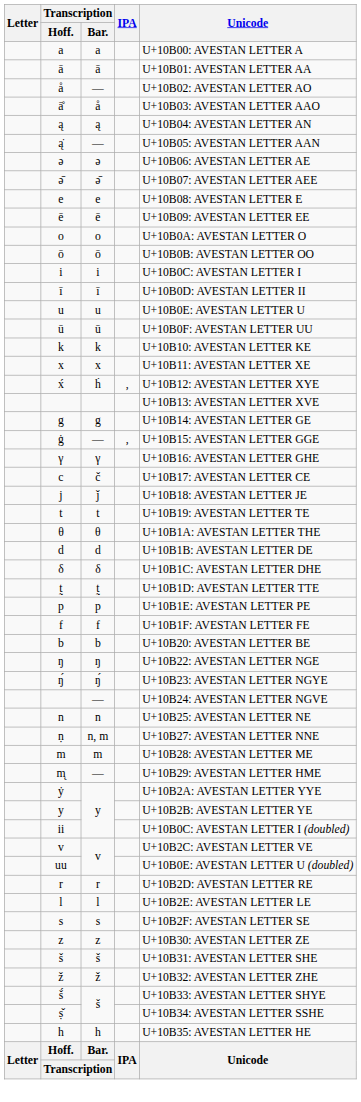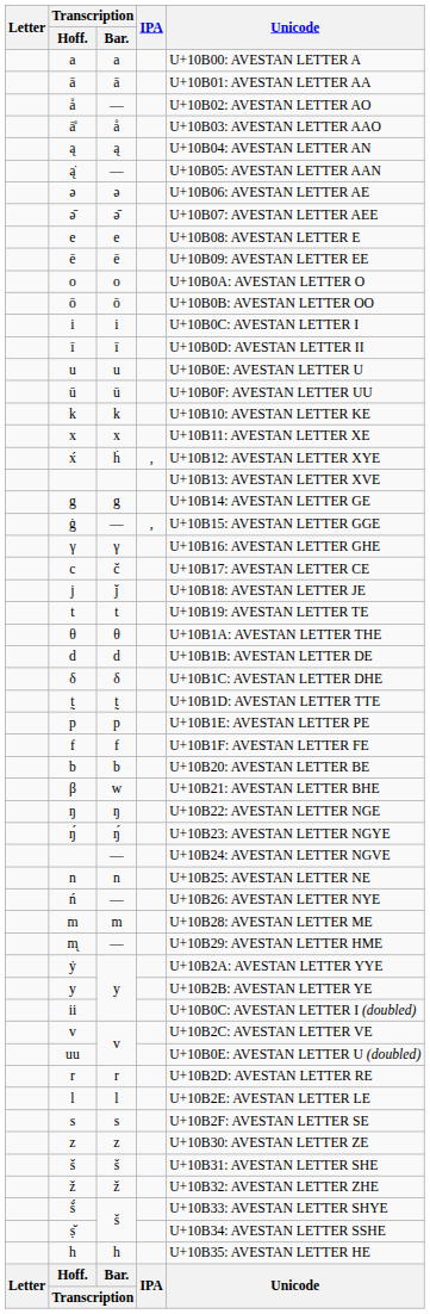 <table class="wikitable" style="text-align: center;">
 <tr>
 <th rowspan="2">Letter</th>
 <th colspan="2">Transcription</th>
 <th scope="col" rowspan="2"><a href='#'>IPA</a></th>
 <th rowspan="2"><a href='#'>Unicode</a></th>
 </tr>
 <tr>
 <th>Hoff.</th>
 <th>Bar.</th>
 </tr>
 <tr>
 <td></td>
 <td>a</td>
 <td>a</td>
 <td></td>
 <td style="text-align: left;">U+10B00: AVESTAN LETTER A</td>
 </tr>
 <tr>
 <td></td>
 <td>ā</td>
 <td>ā</td>
 <td></td>
 <td style="text-align: left;">U+10B01: AVESTAN LETTER AA</td>
 </tr>
 <tr>
 <td></td>
 <td>å</td>
 <td>—</td>
 <td></td>
 <td style="text-align: left;">U+10B02: AVESTAN LETTER AO</td>
 </tr>
 <tr>
 <td></td>
 <td>ā̊</td>
 <td>å</td>
 <td></td>
 <td style="text-align: left;">U+10B03: AVESTAN LETTER AAO</td>
 </tr>
 <tr>
 <td></td>
 <td>ą</td>
 <td>ą</td>
 <td></td>
 <td style="text-align: left;">U+10B04: AVESTAN LETTER AN</td>
 </tr>
 <tr>
 <td></td>
 <td>ą̇</td>
 <td>—</td>
 <td></td>
 <td style="text-align: left;">U+10B05: AVESTAN LETTER AAN</td>
 </tr>
 <tr>
 <td></td>
 <td>ə</td>
 <td>ə</td>
 <td></td>
 <td style="text-align: left;">U+10B06: AVESTAN LETTER AE</td>
 </tr>
 <tr>
 <td></td>
 <td>ə̄</td>
 <td>ə̄</td>
 <td></td>
 <td style="text-align: left;">U+10B07: AVESTAN LETTER AEE</td>
 </tr>
 <tr>
 <td></td>
 <td>e</td>
 <td>e</td>
 <td></td>
 <td style="text-align: left;">U+10B08: AVESTAN LETTER E</td>
 </tr>
 <tr>
 <td></td>
 <td>ē</td>
 <td>ē</td>
 <td></td>
 <td style="text-align: left;">U+10B09: AVESTAN LETTER EE</td>
 </tr>
 <tr>
 <td></td>
 <td>o</td>
 <td>o</td>
 <td></td>
 <td style="text-align: left;">U+10B0A: AVESTAN LETTER O</td>
 </tr>
 <tr>
 <td></td>
 <td>ō</td>
 <td>ō</td>
 <td></td>
 <td style="text-align: left;">U+10B0B: AVESTAN LETTER OO</td>
 </tr>
 <tr>
 <td></td>
 <td>i</td>
 <td>i</td>
 <td></td>
 <td style="text-align: left;">U+10B0C: AVESTAN LETTER I</td>
 </tr>
 <tr>
 <td></td>
 <td>ī</td>
 <td>ī</td>
 <td></td>
 <td style="text-align: left;">U+10B0D: AVESTAN LETTER II</td>
 </tr>
 <tr>
 <td></td>
 <td>u</td>
 <td>u</td>
 <td></td>
 <td style="text-align: left;">U+10B0E: AVESTAN LETTER U</td>
 </tr>
 <tr>
 <td></td>
 <td>ū</td>
 <td>ū</td>
 <td></td>
 <td style="text-align: left;">U+10B0F: AVESTAN LETTER UU</td>
 </tr>
 <tr>
 <td></td>
 <td>k</td>
 <td>k</td>
 <td></td>
 <td style="text-align: left;">U+10B10: AVESTAN LETTER KE</td>
 </tr>
 <tr>
 <td></td>
 <td>x</td>
 <td>x</td>
 <td></td>
 <td style="text-align: left;">U+10B11: AVESTAN LETTER XE</td>
 </tr>
 <tr>
 <td></td>
 <td>x́</td>
 <td>ḣ</td>
 <td>, </td>
 <td style="text-align: left;">U+10B12: AVESTAN LETTER XYE</td>
 </tr>
 <tr>
 <td></td>
 <td></td>
 <td></td>
 <td></td>
 <td style="text-align: left;">U+10B13: AVESTAN LETTER XVE</td>
 </tr>
 <tr>
 <td></td>
 <td>g</td>
 <td>g</td>
 <td></td>
 <td style="text-align: left;">U+10B14: AVESTAN LETTER GE</td>
 </tr>
 <tr>
 <td></td>
 <td>ġ</td>
 <td>—</td>
 <td>, </td>
 <td style="text-align: left;">U+10B15: AVESTAN LETTER GGE</td>
 </tr>
 <tr>
 <td></td>
 <td>γ</td>
 <td>γ</td>
 <td></td>
 <td style="text-align: left;">U+10B16: AVESTAN LETTER GHE</td>
 </tr>
 <tr>
 <td></td>
 <td>c</td>
 <td>č</td>
 <td></td>
 <td style="text-align: left;">U+10B17: AVESTAN LETTER CE</td>
 </tr>
 <tr>
 <td></td>
 <td>j</td>
 <td>ǰ</td>
 <td></td>
 <td style="text-align: left;">U+10B18: AVESTAN LETTER JE</td>
 </tr>
 <tr>
 <td></td>
 <td>t</td>
 <td>t</td>
 <td></td>
 <td style="text-align: left;">U+10B19: AVESTAN LETTER TE</td>
 </tr>
 <tr>
 <td></td>
 <td>θ</td>
 <td>θ</td>
 <td></td>
 <td style="text-align: left;">U+10B1A: AVESTAN LETTER THE</td>
 </tr>
 <tr>
 <td></td>
 <td>d</td>
 <td>d</td>
 <td></td>
 <td style="text-align: left;">U+10B1B: AVESTAN LETTER DE</td>
 </tr>
 <tr>
 <td></td>
 <td>δ</td>
 <td>δ</td>
 <td></td>
 <td style="text-align: left;">U+10B1C: AVESTAN LETTER DHE</td>
 </tr>
 <tr>
 <td></td>
 <td>t̰</td>
 <td>t̰</td>
 <td></td>
 <td style="text-align: left;">U+10B1D: AVESTAN LETTER TTE</td>
 </tr>
 <tr>
 <td></td>
 <td>p</td>
 <td>p</td>
 <td></td>
 <td style="text-align: left;">U+10B1E: AVESTAN LETTER PE</td>
 </tr>
 <tr>
 <td></td>
 <td>f</td>
 <td>f</td>
 <td></td>
 <td style="text-align: left;">U+10B1F: AVESTAN LETTER FE</td>
 </tr>
 <tr>
 <td></td>
 <td>b</td>
 <td>b</td>
 <td></td>
 <td style="text-align: left;">U+10B20: AVESTAN LETTER BE</td>
 </tr>
 <tr>
 <td></td>
+<td>β</td>
+<td>w</td>
+<td></td>
+<td style="text-align: left;">U+10B21: AVESTAN LETTER BHE</td>
+</tr>
+<tr>
+<td></td>
 <td>ŋ</td>
 <td>ŋ</td>
 <td></td>
 <td style="text-align: left;">U+10B22: AVESTAN LETTER NGE</td>
 </tr>
 <tr>
 <td></td>
 <td>ŋ́</td>
 <td>ŋ́</td>
 <td></td>
 <td style="text-align: left;">U+10B23: AVESTAN LETTER NGYE</td>
 </tr>
 <tr>
 <td></td>
 <td></td>
 <td>—</td>
 <td></td>
 <td style="text-align: left;">U+10B24: AVESTAN LETTER NGVE</td>
 </tr>
 <tr>
 <td></td>
 <td>n</td>
 <td>n</td>
 <td></td>
 <td style="text-align: left;">U+10B25: AVESTAN LETTER NE</td>
 </tr>
 <tr>
 <td></td>
-<td>ṇ</td>
-<td>n, m</td>
-<td><br></td>
-<td style="text-align: left;">U+10B27: AVESTAN LETTER NNE</td>
+<td>ń</td>
+<td>—</td>
+<td></td>
+<td style="text-align: left;">U+10B26: AVESTAN LETTER NYE</td>
 </tr>
 <tr>
 <td></td>
 <td>m</td>
 <td>m</td>
 <td></td>
 <td style="text-align: left;">U+10B28: AVESTAN LETTER ME</td>
 </tr>
 <tr>
 <td></td>
 <td>m̨</td>
 <td>—</td>
 <td></td>
 <td style="text-align: left;">U+10B29: AVESTAN LETTER HME</td>
 </tr>
 <tr>
 <td></td>
 <td>ẏ</td>
 <td rowspan="3">y</td>
 <td></td>
 <td style="text-align: left;">U+10B2A: AVESTAN LETTER YYE</td>
 </tr>
 <tr>
 <td></td>
 <td>y</td>
 <td></td>
 <td style="text-align: left;">U+10B2B: AVESTAN LETTER YE</td>
 </tr>
 <tr>
 <td></td>
 <td>ii</td>
 <td></td>
 <td style="text-align: left;">U+10B0C: AVESTAN LETTER I <em>(doubled)</em></td>
 </tr>
 <tr>
 <td></td>
 <td>v</td>
 <td rowspan="2">v</td>
 <td><br></td>
 <td style="text-align: left;">U+10B2C: AVESTAN LETTER VE</td>
 </tr>
 <tr>
 <td></td>
 <td>uu</td>
 <td></td>
 <td style="text-align: left;">U+10B0E: AVESTAN LETTER U <em>(doubled)</em></td>
 </tr>
 <tr>
 <td></td>
 <td>r</td>
 <td>r</td>
 <td></td>
 <td style="text-align: left;">U+10B2D: AVESTAN LETTER RE</td>
 </tr>
 <tr>
 <td></td>
 <td>l</td>
 <td>l</td>
 <td></td>
 <td style="text-align: left;">U+10B2E: AVESTAN LETTER LE</td>
 </tr>
 <tr>
 <td></td>
 <td>s</td>
 <td>s</td>
 <td></td>
 <td style="text-align: left;">U+10B2F: AVESTAN LETTER SE</td>
 </tr>
 <tr>
 <td></td>
 <td>z</td>
 <td>z</td>
 <td></td>
 <td style="text-align: left;">U+10B30: AVESTAN LETTER ZE</td>
 </tr>
 <tr>
 <td></td>
 <td>š</td>
 <td>š</td>
 <td></td>
 <td style="text-align: left;">U+10B31: AVESTAN LETTER SHE</td>
 </tr>
 <tr>
 <td></td>
 <td>ž</td>
 <td>ž</td>
 <td></td>
 <td style="text-align: left;">U+10B32: AVESTAN LETTER ZHE</td>
 </tr>
 <tr>
 <td></td>
 <td>š́</td>
 <td rowspan="2">š</td>
 <td></td>
 <td style="text-align: left;">U+10B33: AVESTAN LETTER SHYE</td>
 </tr>
 <tr>
 <td></td>
 <td>ṣ̌</td>
 <td><br></td>
 <td style="text-align: left;">U+10B34: AVESTAN LETTER SSHE</td>
 </tr>
 <tr>
 <td></td>
 <td>h</td>
 <td>h</td>
 <td></td>
 <td style="text-align: left;">U+10B35: AVESTAN LETTER HE</td>
 </tr>
 <tr>
 <th rowspan="2">Letter</th>
 <th>Hoff.</th>
 <th>Bar.</th>
 <th rowspan="2">IPA</th>
 <th rowspan="2">Unicode</th>
 </tr>
 <tr>
 <th colspan="2">Transcription</th>
 </tr>
 </table>
